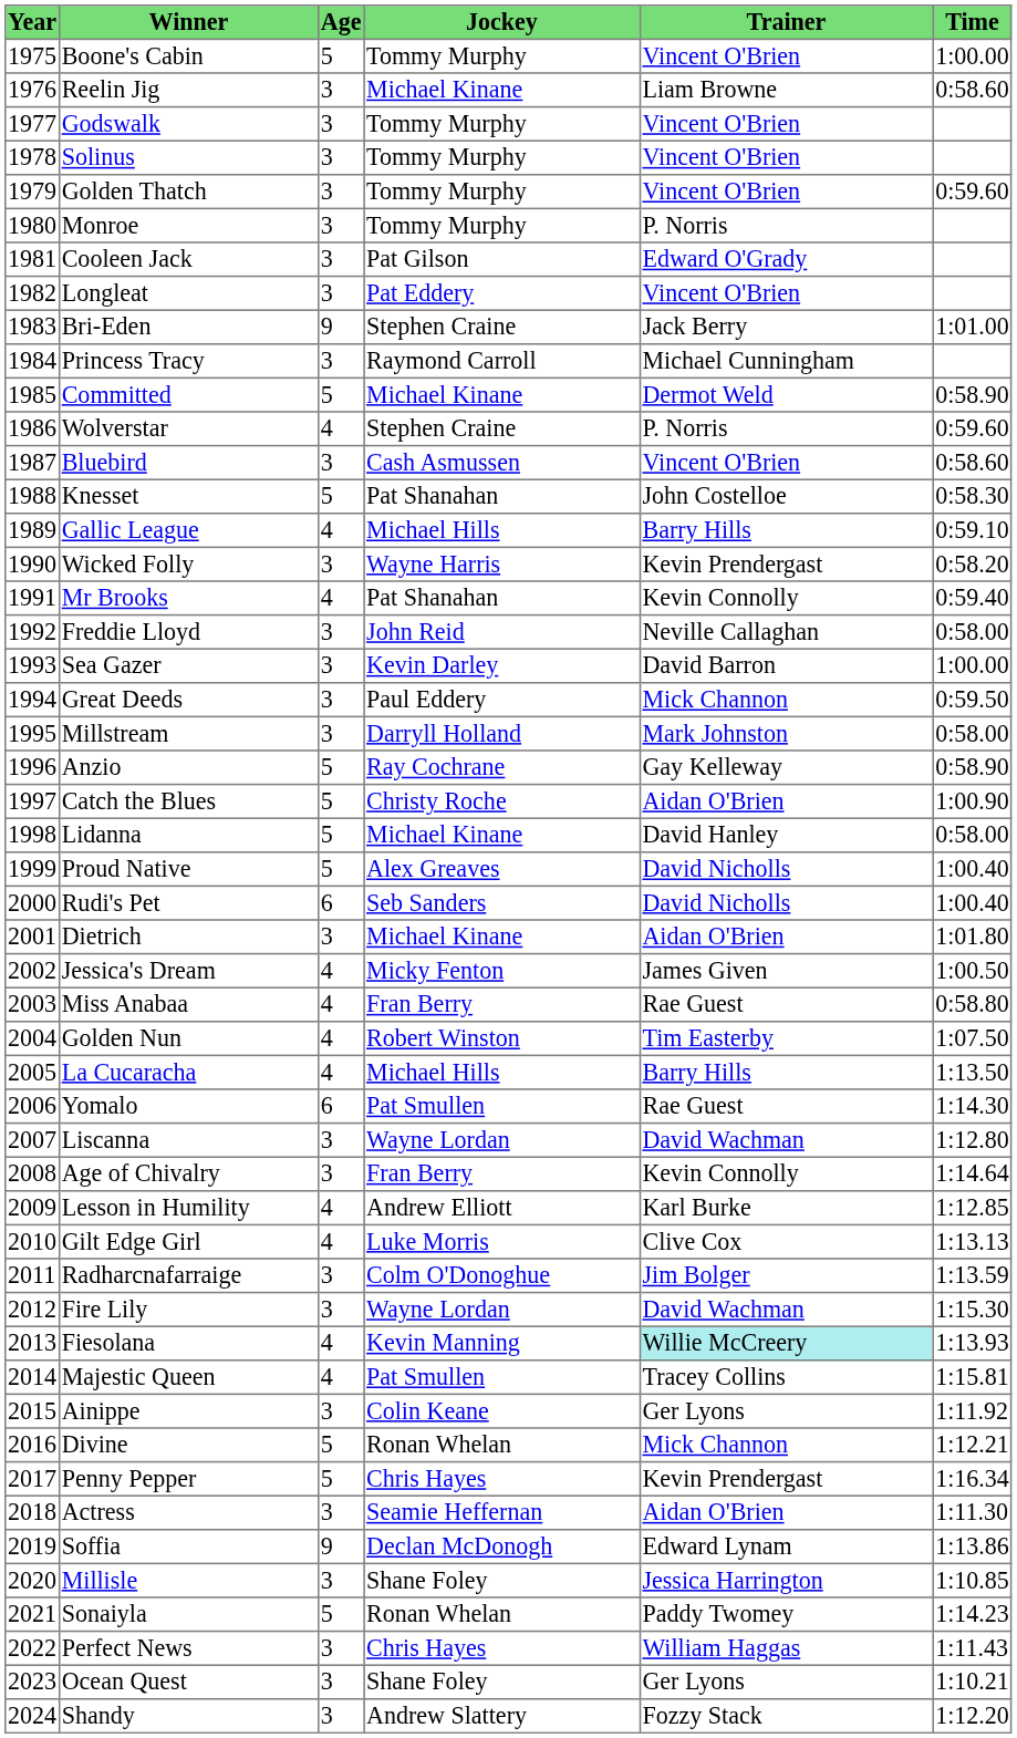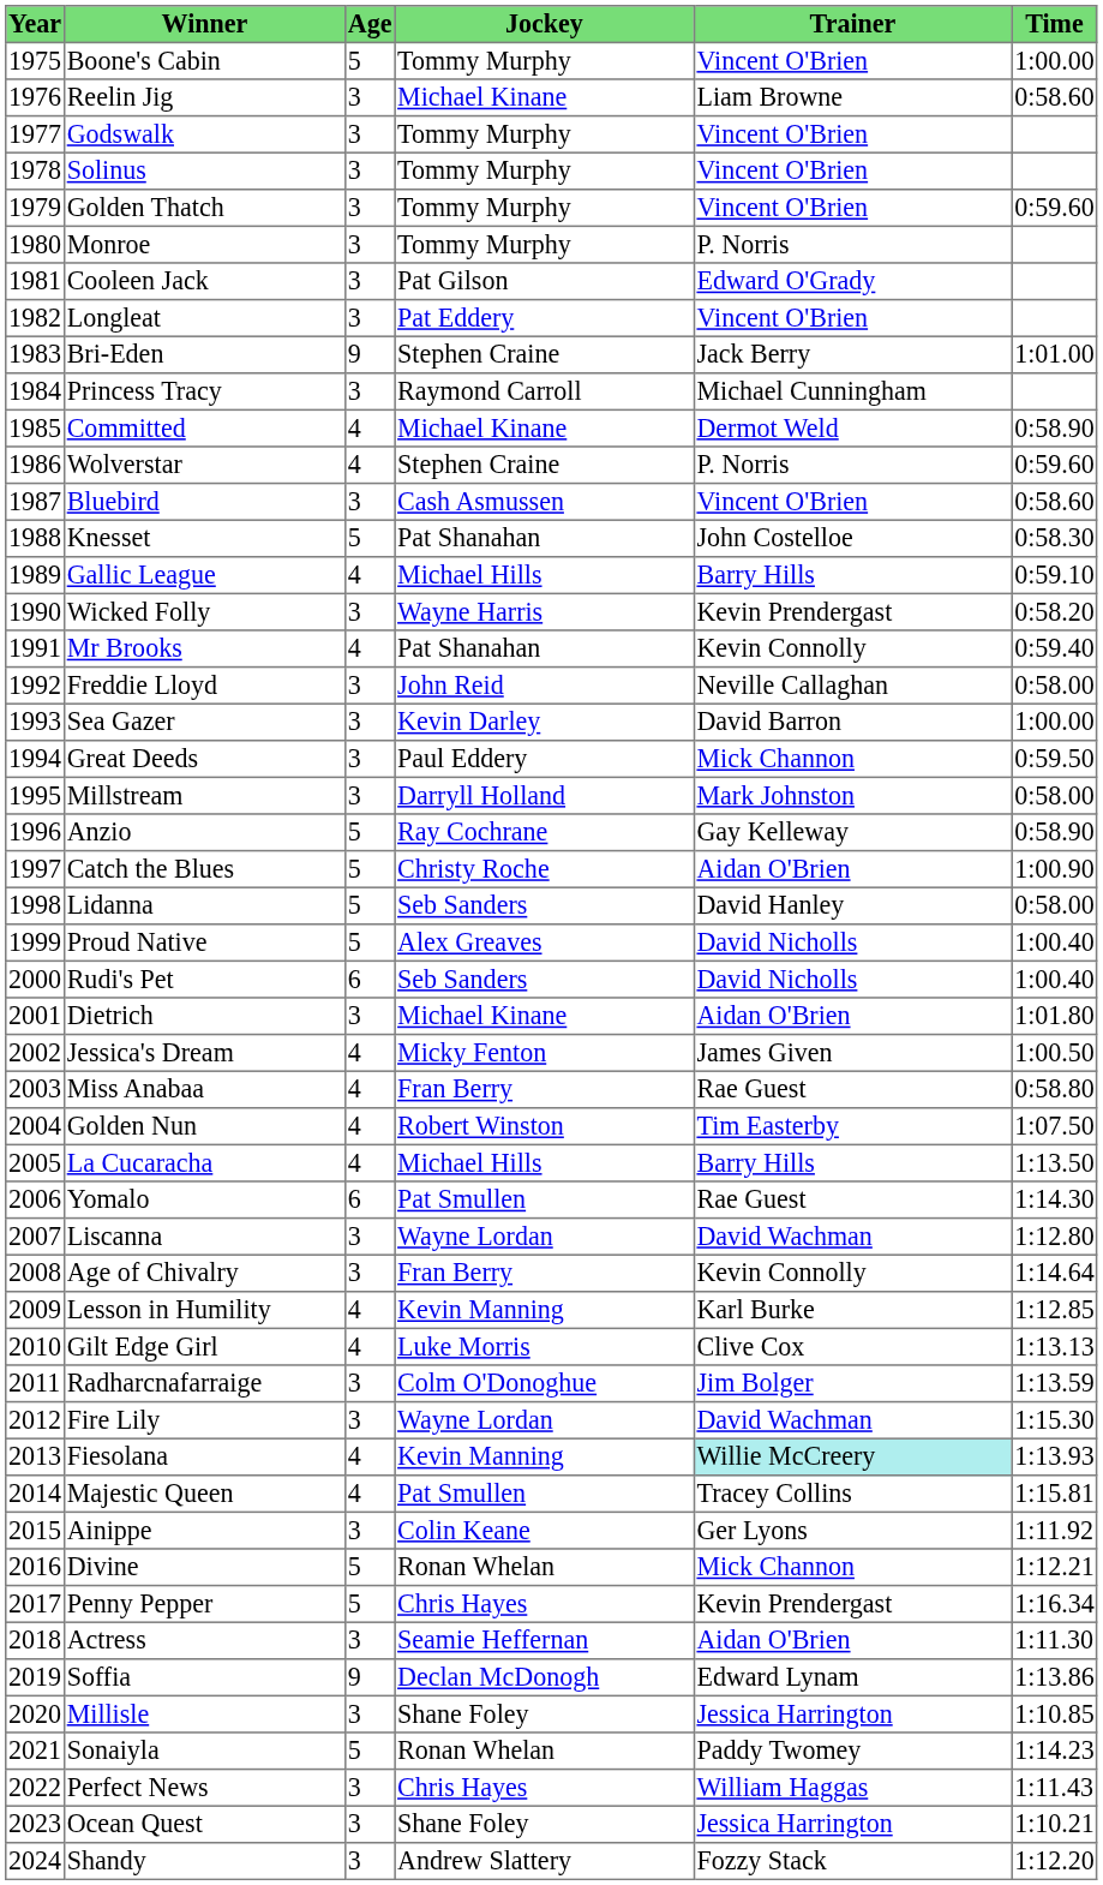 <table class = "sortable" | border="1" style="border-collapse: collapse; font-size:90%">
 <tr bgcolor="#77dd77" align="center">
 <th>Year</th>
 <th>Winner</th>
 <th>Age</th>
 <th>Jockey</th>
 <th>Trainer</th>
 <th>Time</th>
 </tr>
 <tr>
 <td>1975</td>
 <td width=150px>Boone's Cabin</td>
 <td>5</td>
 <td width=160px>Tommy Murphy</td>
 <td width=170px><a href='#'>Vincent O'Brien</a></td>
 <td>1:00.00</td>
 </tr>
 <tr>
 <td>1976</td>
 <td>Reelin Jig</td>
 <td>3</td>
 <td><a href='#'>Michael Kinane</a></td>
 <td>Liam Browne</td>
 <td>0:58.60</td>
 </tr>
 <tr>
 <td>1977</td>
 <td><a href='#'>Godswalk</a></td>
 <td>3</td>
 <td>Tommy Murphy</td>
 <td><a href='#'>Vincent O'Brien</a></td>
 <td></td>
 </tr>
 <tr>
 <td>1978</td>
 <td><a href='#'>Solinus</a></td>
 <td>3</td>
 <td>Tommy Murphy</td>
 <td><a href='#'>Vincent O'Brien</a></td>
 <td></td>
 </tr>
 <tr>
 <td>1979</td>
 <td>Golden Thatch</td>
 <td>3</td>
 <td>Tommy Murphy</td>
 <td><a href='#'>Vincent O'Brien</a></td>
 <td>0:59.60</td>
 </tr>
 <tr>
 <td>1980</td>
 <td>Monroe</td>
 <td>3</td>
 <td>Tommy Murphy</td>
 <td>P. Norris</td>
 <td></td>
 </tr>
 <tr>
 <td>1981</td>
 <td>Cooleen Jack </td>
 <td>3</td>
 <td>Pat Gilson</td>
 <td><a href='#'>Edward O'Grady</a></td>
 <td></td>
 </tr>
 <tr>
 <td>1982</td>
 <td>Longleat</td>
 <td>3</td>
 <td><a href='#'>Pat Eddery</a></td>
 <td><a href='#'>Vincent O'Brien</a></td>
 <td></td>
 </tr>
 <tr>
 <td>1983</td>
 <td>Bri-Eden</td>
 <td>9</td>
 <td>Stephen Craine</td>
 <td>Jack Berry</td>
 <td>1:01.00</td>
 </tr>
 <tr>
 <td>1984</td>
 <td>Princess Tracy</td>
 <td>3</td>
 <td>Raymond Carroll</td>
 <td>Michael Cunningham</td>
 <td></td>
 </tr>
 <tr>
 <td>1985</td>
 <td><a href='#'>Committed</a></td>
-<td>5</td>
+<td>4</td>
 <td><a href='#'>Michael Kinane</a></td>
 <td><a href='#'>Dermot Weld</a></td>
 <td>0:58.90</td>
 </tr>
 <tr>
 <td>1986</td>
 <td>Wolverstar</td>
 <td>4</td>
 <td>Stephen Craine</td>
 <td>P. Norris</td>
 <td>0:59.60</td>
 </tr>
 <tr>
 <td>1987</td>
 <td><a href='#'>Bluebird</a></td>
 <td>3</td>
 <td><a href='#'>Cash Asmussen</a></td>
 <td><a href='#'>Vincent O'Brien</a></td>
 <td>0:58.60</td>
 </tr>
 <tr>
 <td>1988</td>
 <td>Knesset</td>
 <td>5</td>
 <td>Pat Shanahan</td>
 <td>John Costelloe</td>
 <td>0:58.30</td>
 </tr>
 <tr>
 <td>1989</td>
 <td><a href='#'>Gallic League</a></td>
 <td>4</td>
 <td><a href='#'>Michael Hills</a></td>
 <td><a href='#'>Barry Hills</a></td>
 <td>0:59.10</td>
 </tr>
 <tr>
 <td>1990</td>
 <td>Wicked Folly</td>
 <td>3</td>
 <td><a href='#'>Wayne Harris</a></td>
 <td>Kevin Prendergast</td>
 <td>0:58.20</td>
 </tr>
 <tr>
 <td>1991</td>
 <td><a href='#'>Mr Brooks</a></td>
 <td>4</td>
 <td>Pat Shanahan</td>
 <td>Kevin Connolly</td>
 <td>0:59.40</td>
 </tr>
 <tr>
 <td>1992</td>
 <td>Freddie Lloyd</td>
 <td>3</td>
 <td><a href='#'>John Reid</a></td>
 <td>Neville Callaghan</td>
 <td>0:58.00</td>
 </tr>
 <tr>
 <td>1993</td>
 <td>Sea Gazer</td>
 <td>3</td>
 <td><a href='#'>Kevin Darley</a></td>
 <td>David Barron</td>
 <td>1:00.00</td>
 </tr>
 <tr>
 <td>1994</td>
 <td>Great Deeds</td>
 <td>3</td>
 <td>Paul Eddery</td>
 <td><a href='#'>Mick Channon</a></td>
 <td>0:59.50</td>
 </tr>
 <tr>
 <td>1995</td>
 <td>Millstream</td>
 <td>3</td>
 <td><a href='#'>Darryll Holland</a></td>
 <td><a href='#'>Mark Johnston</a></td>
 <td>0:58.00</td>
 </tr>
 <tr>
 <td>1996</td>
 <td>Anzio</td>
 <td>5</td>
 <td><a href='#'>Ray Cochrane</a></td>
 <td>Gay Kelleway</td>
 <td>0:58.90</td>
 </tr>
 <tr>
 <td>1997</td>
 <td>Catch the Blues</td>
 <td>5</td>
 <td><a href='#'>Christy Roche</a></td>
 <td><a href='#'>Aidan O'Brien</a></td>
 <td>1:00.90</td>
 </tr>
 <tr>
 <td>1998</td>
 <td>Lidanna</td>
 <td>5</td>
-<td><a href='#'>Michael Kinane</a></td>
+<td><a href='#'>Seb Sanders</a></td>
 <td>David Hanley</td>
 <td>0:58.00</td>
 </tr>
 <tr>
 <td>1999</td>
 <td>Proud Native</td>
 <td>5</td>
 <td><a href='#'>Alex Greaves</a></td>
 <td><a href='#'>David Nicholls</a></td>
 <td>1:00.40</td>
 </tr>
 <tr>
 <td>2000</td>
 <td>Rudi's Pet</td>
 <td>6</td>
 <td><a href='#'>Seb Sanders</a></td>
 <td><a href='#'>David Nicholls</a></td>
 <td>1:00.40</td>
 </tr>
 <tr>
 <td>2001</td>
 <td>Dietrich</td>
 <td>3</td>
 <td><a href='#'>Michael Kinane</a></td>
 <td><a href='#'>Aidan O'Brien</a></td>
 <td>1:01.80</td>
 </tr>
 <tr>
 <td>2002</td>
 <td>Jessica's Dream</td>
 <td>4</td>
 <td><a href='#'>Micky Fenton</a></td>
 <td>James Given</td>
 <td>1:00.50</td>
 </tr>
 <tr>
 <td>2003</td>
 <td>Miss Anabaa</td>
 <td>4</td>
 <td><a href='#'>Fran Berry</a></td>
 <td>Rae Guest</td>
 <td>0:58.80</td>
 </tr>
 <tr>
 <td>2004</td>
 <td>Golden Nun</td>
 <td>4</td>
 <td><a href='#'>Robert Winston</a></td>
 <td><a href='#'>Tim Easterby</a></td>
 <td>1:07.50</td>
 </tr>
 <tr>
 <td>2005</td>
 <td><a href='#'>La Cucaracha</a></td>
 <td>4</td>
 <td><a href='#'>Michael Hills</a></td>
 <td><a href='#'>Barry Hills</a></td>
 <td>1:13.50</td>
 </tr>
 <tr>
 <td>2006</td>
 <td>Yomalo</td>
 <td>6</td>
 <td><a href='#'>Pat Smullen</a></td>
 <td>Rae Guest</td>
 <td>1:14.30</td>
 </tr>
 <tr>
 <td>2007</td>
 <td>Liscanna</td>
 <td>3</td>
 <td><a href='#'>Wayne Lordan</a></td>
 <td><a href='#'>David Wachman</a></td>
 <td>1:12.80</td>
 </tr>
 <tr>
 <td>2008</td>
 <td>Age of Chivalry</td>
 <td>3</td>
 <td><a href='#'>Fran Berry</a></td>
 <td>Kevin Connolly</td>
 <td>1:14.64</td>
 </tr>
 <tr>
 <td>2009</td>
 <td>Lesson in Humility</td>
 <td>4</td>
-<td>Andrew Elliott</td>
+<td><a href='#'>Kevin Manning</a></td>
 <td>Karl Burke</td>
 <td>1:12.85</td>
 </tr>
 <tr>
 <td>2010</td>
 <td>Gilt Edge Girl</td>
 <td>4</td>
 <td><a href='#'>Luke Morris</a></td>
 <td>Clive Cox</td>
 <td>1:13.13</td>
 </tr>
 <tr>
 <td>2011</td>
 <td>Radharcnafarraige</td>
 <td>3</td>
 <td><a href='#'>Colm O'Donoghue</a></td>
 <td><a href='#'>Jim Bolger</a></td>
 <td>1:13.59</td>
 </tr>
 <tr>
 <td>2012</td>
 <td>Fire Lily</td>
 <td>3</td>
 <td><a href='#'>Wayne Lordan</a></td>
 <td><a href='#'>David Wachman</a></td>
 <td>1:15.30</td>
 </tr>
 <tr>
 <td>2013</td>
 <td>Fiesolana</td>
 <td>4</td>
 <td><a href='#'>Kevin Manning</a></td>
 <td style="background: paleturquoise;">Willie McCreery</td>
 <td>1:13.93</td>
 </tr>
 <tr>
 <td>2014</td>
 <td>Majestic Queen</td>
 <td>4</td>
 <td><a href='#'>Pat Smullen</a></td>
 <td>Tracey Collins</td>
 <td>1:15.81</td>
 </tr>
 <tr>
 <td>2015</td>
 <td>Ainippe</td>
 <td>3</td>
 <td><a href='#'>Colin Keane</a></td>
 <td>Ger Lyons</td>
 <td>1:11.92</td>
 </tr>
 <tr>
 <td>2016</td>
 <td>Divine</td>
 <td>5</td>
 <td>Ronan Whelan</td>
 <td><a href='#'>Mick Channon</a></td>
 <td>1:12.21</td>
 </tr>
 <tr>
 <td>2017</td>
 <td>Penny Pepper</td>
 <td>5</td>
 <td><a href='#'>Chris Hayes</a></td>
 <td>Kevin Prendergast</td>
 <td>1:16.34</td>
 </tr>
 <tr>
 <td>2018</td>
 <td>Actress</td>
 <td>3</td>
 <td><a href='#'>Seamie Heffernan</a></td>
 <td><a href='#'>Aidan O'Brien</a></td>
 <td>1:11.30</td>
 </tr>
 <tr>
 <td>2019</td>
 <td>Soffia</td>
 <td>9</td>
 <td><a href='#'>Declan McDonogh</a></td>
 <td>Edward Lynam</td>
 <td>1:13.86</td>
 </tr>
 <tr>
 <td>2020</td>
 <td><a href='#'>Millisle</a></td>
 <td>3</td>
 <td>Shane Foley</td>
 <td><a href='#'>Jessica Harrington</a></td>
 <td>1:10.85</td>
 </tr>
 <tr>
 <td>2021</td>
 <td>Sonaiyla</td>
 <td>5</td>
 <td>Ronan Whelan</td>
 <td>Paddy Twomey</td>
 <td>1:14.23</td>
 </tr>
 <tr>
 <td>2022</td>
 <td>Perfect News</td>
 <td>3</td>
 <td><a href='#'>Chris Hayes</a></td>
 <td><a href='#'>William Haggas</a></td>
 <td>1:11.43</td>
 </tr>
 <tr>
 <td>2023</td>
 <td>Ocean Quest</td>
 <td>3</td>
 <td>Shane Foley</td>
-<td>Ger Lyons</td>
+<td><a href='#'>Jessica Harrington</a></td>
 <td>1:10.21</td>
 </tr>
 <tr>
 <td>2024</td>
 <td>Shandy</td>
 <td>3</td>
 <td>Andrew Slattery</td>
 <td>Fozzy Stack</td>
 <td>1:12.20</td>
 </tr>
 </table>
